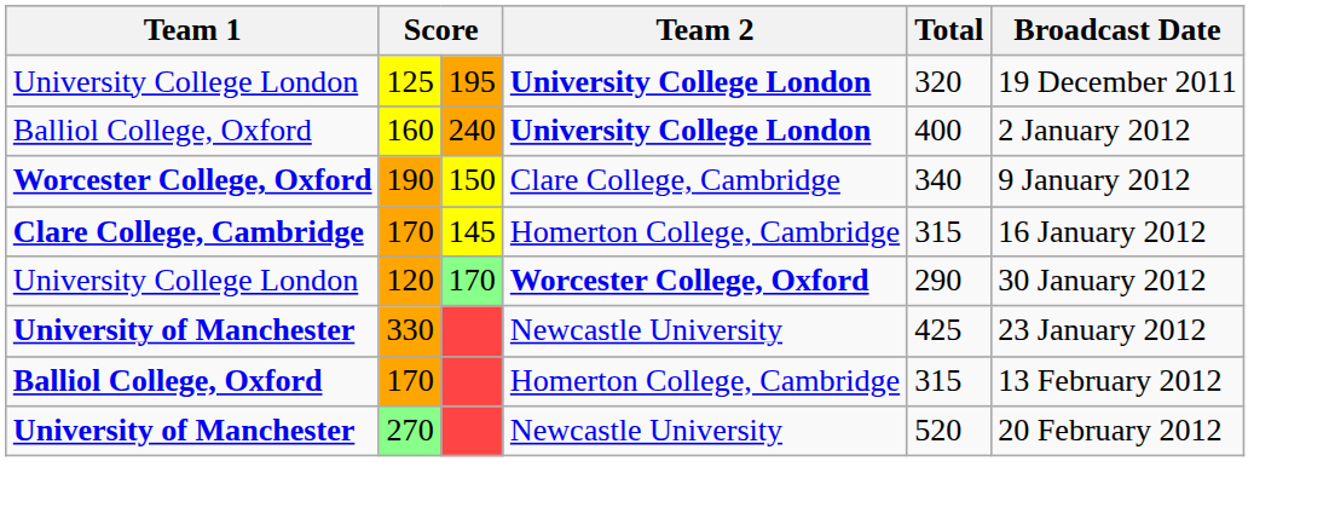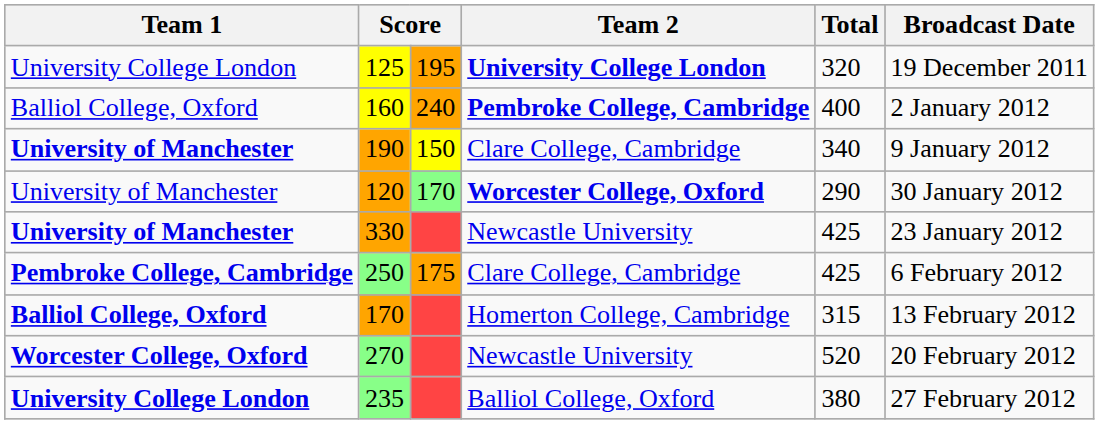 <table class="wikitable" border="1">
 <tr>
 <th>Team 1</th>
 <th colspan=2>Score</th>
 <th>Team 2</th>
 <th>Total</th>
 <th>Broadcast Date</th>
 </tr>
 <tr>
 <td><a href='#'>University College London</a></td>
 <td style="background:yellow">125</td>
 <td style="background:orange">195</td>
 <td><strong><a href='#'>University College London</a></strong></td>
 <td>320</td>
 <td>19 December 2011</td>
 </tr>
 <tr>
 <td><a href='#'>Balliol College, Oxford</a></td>
 <td style="background:yellow">160</td>
 <td style="background:orange">240</td>
-<td><strong><a href='#'>University College London</a></strong></td>
+<td><strong><a href='#'>Pembroke College, Cambridge</a></strong></td>
 <td>400</td>
 <td>2 January 2012</td>
 </tr>
 <tr>
-<td><strong><a href='#'>Worcester College, Oxford</a></strong></td>
+<td><strong><a href='#'>University of Manchester</a></strong></td>
 <td style="background:orange">190</td>
 <td style="background:yellow">150</td>
 <td><a href='#'>Clare College, Cambridge</a></td>
 <td>340</td>
 <td>9 January 2012</td>
 </tr>
 <tr>
-<td><strong><a href='#'>Clare College, Cambridge</a></strong></td>
-<td style="background:orange">170</td>
-<td style="background:yellow">145</td>
-<td><a href='#'>Homerton College, Cambridge</a></td>
-<td>315</td>
-<td>16 January 2012</td>
-</tr>
-<tr>
-<td><a href='#'>University College London</a></td>
+<td><a href='#'>University of Manchester</a></td>
 <td style="background:orange">120</td>
 <td style="background:#88ff88">170</td>
 <td><strong><a href='#'>Worcester College, Oxford</a></strong></td>
 <td>290</td>
 <td>30 January 2012</td>
 </tr>
 <tr>
 <td><strong><a href='#'>University of Manchester</a></strong></td>
 <td style="background:orange">330</td>
 <td style="background:#ff4444"></td>
 <td><a href='#'>Newcastle University</a></td>
 <td>425</td>
 <td>23 January 2012</td>
 </tr>
 <tr>
+<td><strong><a href='#'>Pembroke College, Cambridge</a></strong></td>
+<td style="background:#88ff88">250</td>
+<td style="background:orange">175</td>
+<td><a href='#'>Clare College, Cambridge</a></td>
+<td>425</td>
+<td>6 February 2012</td>
+</tr>
+<tr>
 <td><strong><a href='#'>Balliol College, Oxford</a></strong></td>
 <td style="background:orange">170</td>
 <td style="background:#ff4444"></td>
 <td><a href='#'>Homerton College, Cambridge</a></td>
 <td>315</td>
 <td>13 February 2012</td>
 </tr>
 <tr>
-<td><strong><a href='#'>University of Manchester</a></strong></td>
+<td><strong><a href='#'>Worcester College, Oxford</a></strong></td>
 <td style="background:#88ff88">270</td>
 <td style="background:#ff4444"></td>
 <td><a href='#'>Newcastle University</a></td>
 <td>520</td>
 <td>20 February 2012</td>
 </tr>
+<tr>
+<td><strong><a href='#'>University College London</a></strong></td>
+<td style="background:#88ff88">235</td>
+<td style="background:#ff4444"></td>
+<td><a href='#'>Balliol College, Oxford</a></td>
+<td>380</td>
+<td>27 February 2012</td>
+</tr>
 </table>
